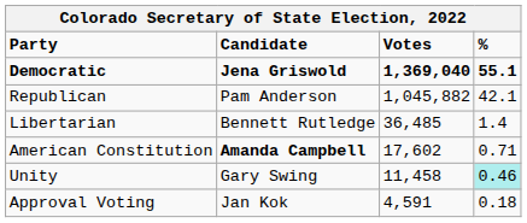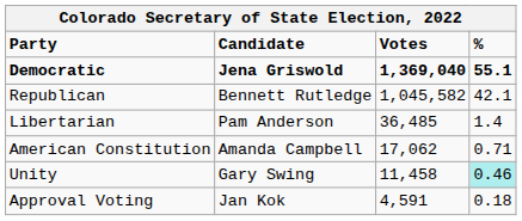 <table class="wikitable">
 <tr>
 <th colspan="4">Colorado Secretary of State Election, 2022</th>
 </tr>
 <tr>
 <td><strong>Party</strong></td>
 <td><strong>Candidate</strong></td>
 <td><strong>Votes</strong></td>
 <td><strong>%</strong></td>
 </tr>
 <tr>
 <td><strong>Democratic</strong></td>
 <td><strong>Jena Griswold</strong></td>
 <td><strong>1,369,040</strong></td>
 <td><strong>55.1</strong></td>
 </tr>
 <tr>
 <td>Republican</td>
-<td>Pam Anderson</td>
-<td>1,045,882</td>
+<td>Bennett Rutledge</td>
+<td>1,045,582</td>
 <td>42.1</td>
 </tr>
 <tr>
 <td>Libertarian</td>
-<td>Bennett Rutledge</td>
+<td>Pam Anderson</td>
 <td>36,485</td>
 <td>1.4</td>
 </tr>
 <tr>
 <td>American Constitution</td>
-<td><strong>Amanda Campbell</strong></td>
-<td>17,602</td>
+<td>Amanda Campbell</td>
+<td>17,062</td>
 <td>0.71</td>
 </tr>
 <tr>
 <td>Unity</td>
 <td>Gary Swing</td>
 <td>11,458</td>
 <td style="background: paleturquoise;">0.46</td>
 </tr>
 <tr>
 <td>Approval Voting</td>
 <td>Jan Kok</td>
 <td>4,591</td>
 <td>0.18</td>
 </tr>
 </table>
